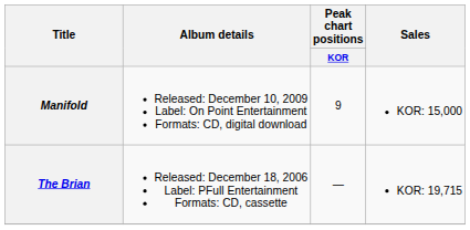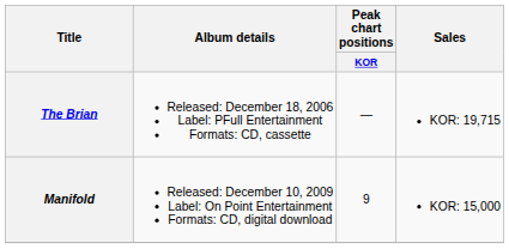 <table class="wikitable plainrowheaders" style="text-align:center;">
 <tr>
 <th rowspan="2" scope="col" style="width:10em;">Title</th>
 <th rowspan="2" scope="col">Album details</th>
 <th scope="col">Peak chart positions</th>
 <th rowspan="2" scope="col">Sales</th>
 </tr>
 <tr>
 <th style="width:3em;"><small><a href='#'>KOR</a></small><br></th>
 </tr>
 <tr>
+<th scope="row"><em><a href='#'>The Brian</a></em></th>
+<td><br><ul><li>Released: December 18, 2006</li><li>Label: PFull Entertainment</li><li>Formats: CD, cassette</li></ul></td>
+<td>—</td>
+<td><br><ul><li>KOR: 19,715</li></ul></td>
+</tr>
+<tr>
 <th scope="row"><em>Manifold</em></th>
 <td><br><ul><li>Released: December 10, 2009</li><li>Label: On Point Entertainment</li><li>Formats: CD, digital download</li></ul></td>
 <td>9</td>
 <td><br><ul><li>KOR: 15,000</li></ul></td>
 </tr>
 <tr>
-<th scope="row"><em><a href='#'>The Brian</a></em></th>
-<td><br><ul><li>Released: December 18, 2006</li><li>Label: PFull Entertainment</li><li>Formats: CD, cassette</li></ul></td>
-<td>—</td>
-<td><br><ul><li>KOR: 19,715</li></ul></td>
-</tr>
-<tr>
 </tr>
 </table>
